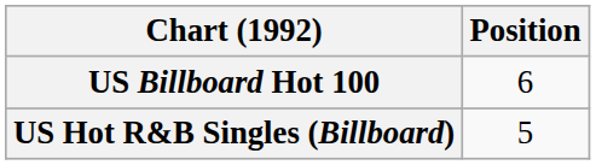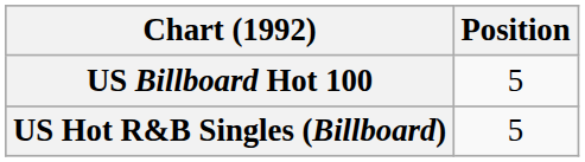 <table class="wikitable sortable plainrowheaders" style="text-align:center">
 <tr>
 <th>Chart (1992)</th>
 <th>Position</th>
 </tr>
 <tr>
 <th scope="row">US <em>Billboard</em> Hot 100</th>
-<td>6</td>
+<td>5</td>
 </tr>
 <tr>
 <th scope="row">US Hot R&B Singles (<em>Billboard</em>)</th>
 <td>5</td>
 </tr>
 </table>
